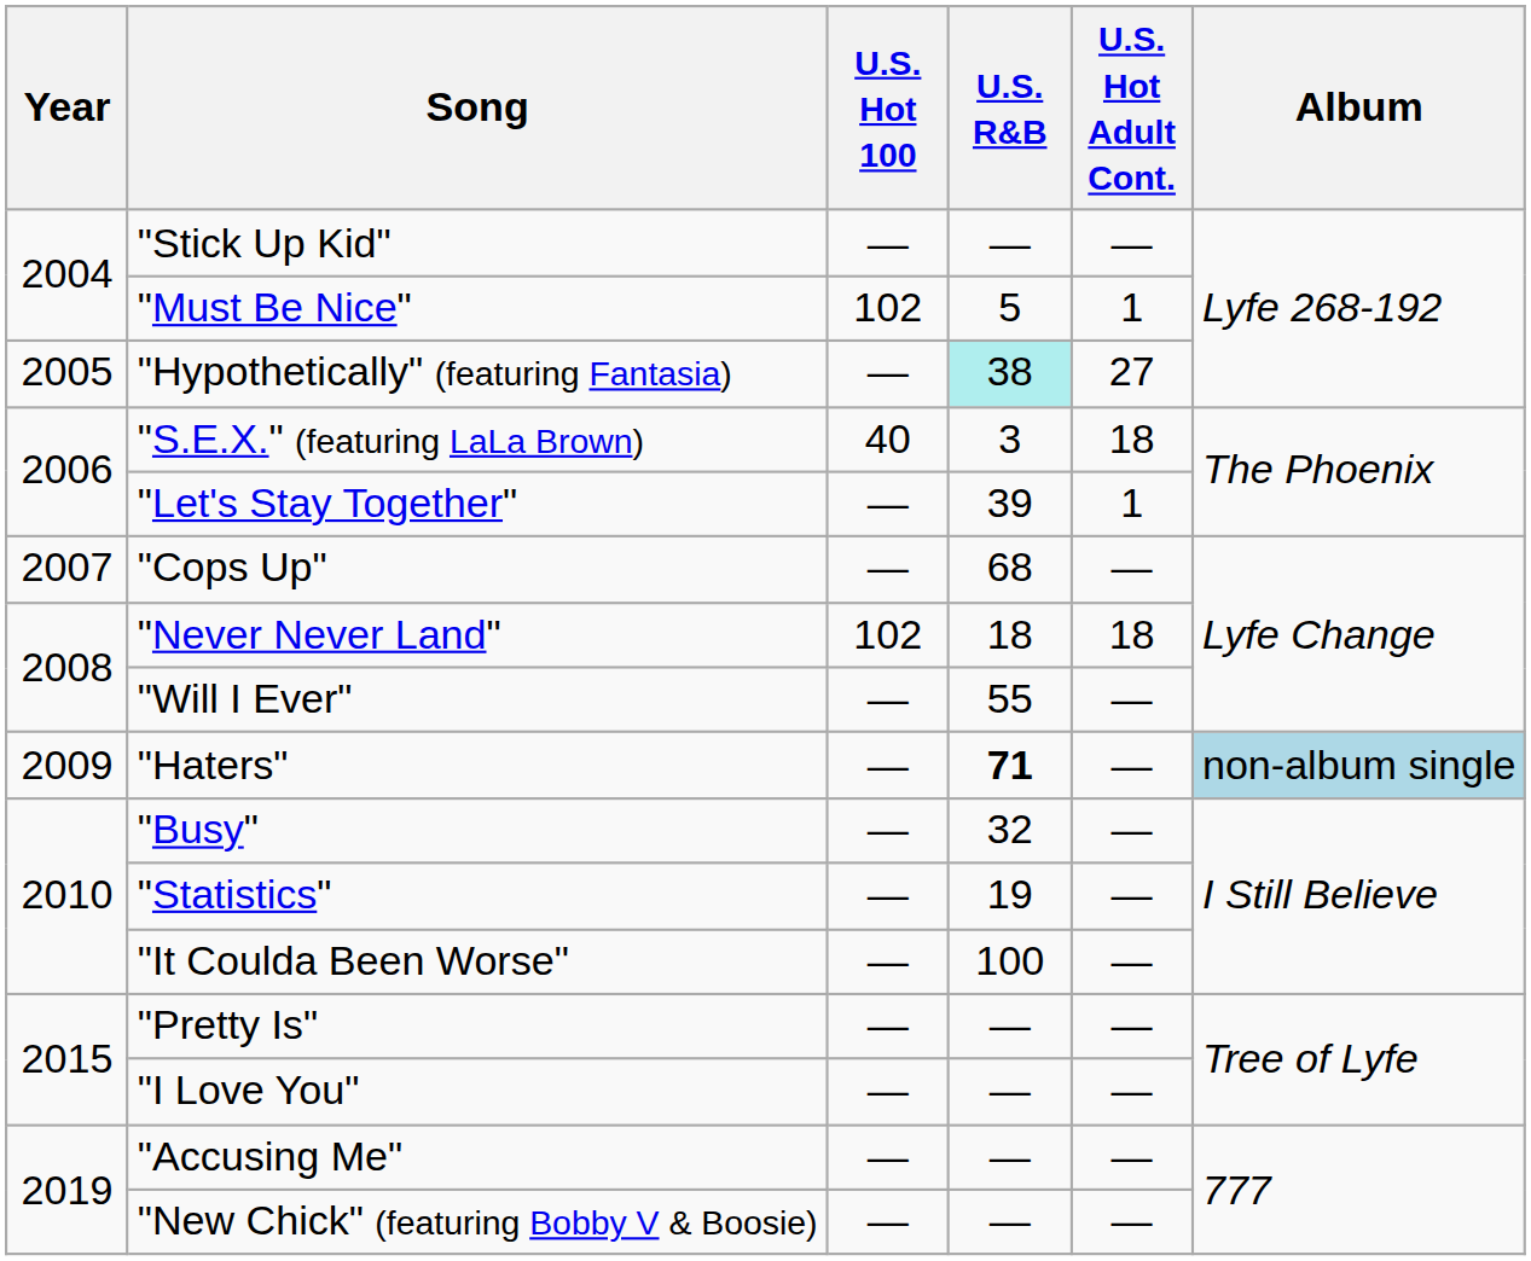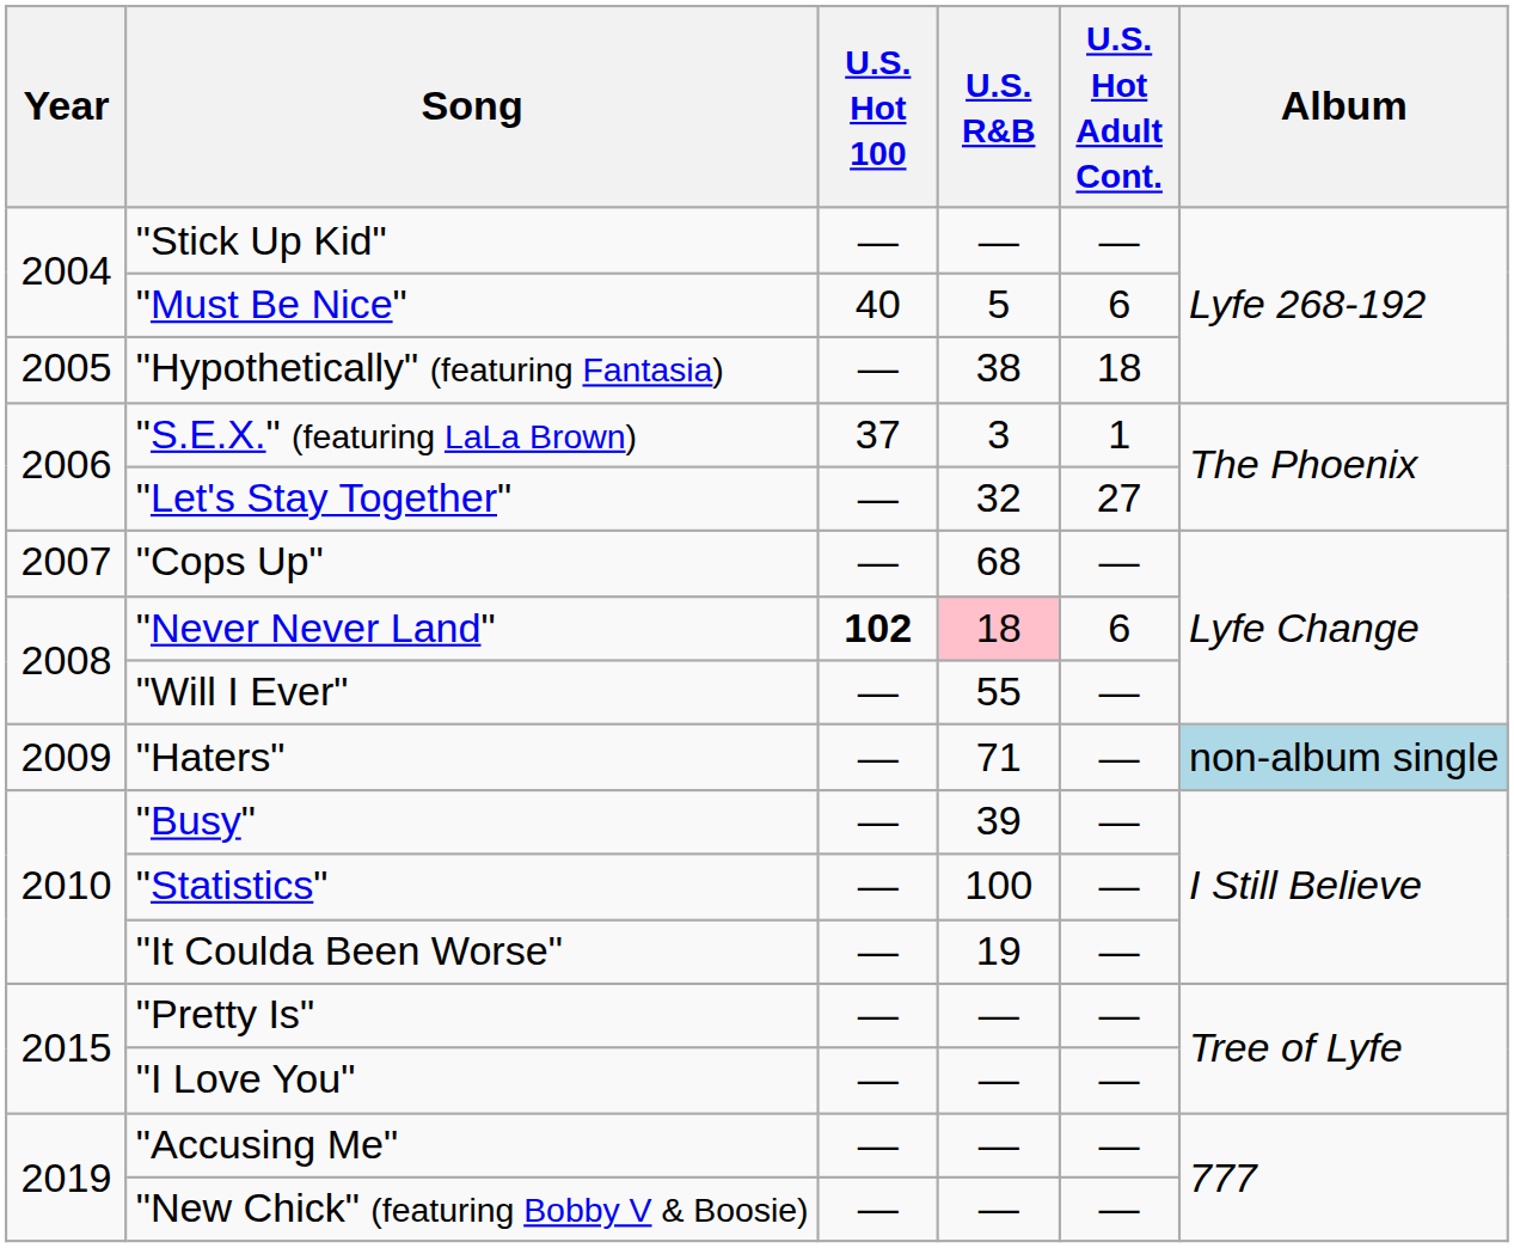 <table class="wikitable" style="text-align:center;">
 <tr>
 <th width="40">Year</th>
 <th>Song</th>
 <th style="width:40px;"><small><a href='#'>U.S. <br>Hot 100</a></small></th>
 <th style="width:40px;"><small><a href='#'>U.S. <br>R&B</a></small></th>
 <th style="width:40px;"><small><a href='#'>U.S. <br>Hot Adult Cont.</a></small></th>
 <th>Album</th>
 </tr>
 <tr>
 <td rowspan="2">2004</td>
 <td style="text-align:left;">"Stick Up Kid"</td>
 <td>—</td>
 <td>—</td>
 <td>—</td>
 <td style="text-align:left;" rowspan="3"><em>Lyfe 268-192</em></td>
 </tr>
 <tr>
 <td style="text-align:left;">"<a href='#'>Must Be Nice</a>"</td>
-<td>102</td>
+<td>40</td>
 <td>5</td>
-<td>1</td>
+<td>6</td>
 </tr>
 <tr>
 <td>2005</td>
 <td style="text-align:left;">"Hypothetically" <small>(featuring <a href='#'>Fantasia</a>)</small></td>
 <td>—</td>
-<td style="background: paleturquoise;">38</td>
-<td>27</td>
+<td>38</td>
+<td>18</td>
 </tr>
 <tr>
 <td rowspan="2">2006</td>
 <td style="text-align:left;">"<a href='#'>S.E.X.</a>" <small>(featuring <a href='#'>LaLa Brown</a>)</small></td>
-<td>40</td>
+<td>37</td>
 <td>3</td>
-<td>18</td>
+<td>1</td>
 <td style="text-align:left;" rowspan="2"><em>The Phoenix</em></td>
 </tr>
 <tr>
 <td style="text-align:left;">"<a href='#'>Let's Stay Together</a>"</td>
 <td>—</td>
-<td>39</td>
-<td>1</td>
+<td>32</td>
+<td>27</td>
 </tr>
 <tr>
 <td>2007</td>
 <td style="text-align:left;">"Cops Up"</td>
 <td>—</td>
 <td>68</td>
 <td>—</td>
 <td style="text-align:left;" rowspan="3"><em>Lyfe Change</em></td>
 </tr>
 <tr>
 <td rowspan="2">2008</td>
 <td style="text-align:left;">"<a href='#'>Never Never Land</a>"</td>
-<td>102</td>
-<td>18</td>
-<td>18</td>
+<td><strong>102</strong></td>
+<td style="background: pink;">18</td>
+<td>6</td>
 </tr>
 <tr>
 <td style="text-align:left;">"Will I Ever"</td>
 <td>—</td>
 <td>55</td>
 <td>—</td>
 </tr>
 <tr>
 <td>2009</td>
 <td style="text-align:left;">"Haters"</td>
 <td>—</td>
-<td><strong>71</strong></td>
+<td>71</td>
 <td>—</td>
 <td style="background: lightblue; text-align:left;">non-album single</td>
 </tr>
 <tr>
 <td rowspan="3">2010</td>
 <td style="text-align:left;">"<a href='#'>Busy</a>"</td>
 <td>—</td>
-<td>32</td>
+<td>39</td>
 <td>—</td>
 <td style="text-align:left;" rowspan="3"><em>I Still Believe</em></td>
 </tr>
 <tr>
 <td style="text-align:left;">"<a href='#'>Statistics</a>"</td>
 <td>—</td>
-<td>19</td>
+<td>100</td>
 <td>—</td>
 </tr>
 <tr>
 <td style="text-align:left; ">"It Coulda Been Worse"</td>
 <td>—</td>
-<td>100</td>
+<td>19</td>
 <td>—</td>
 </tr>
 <tr>
 <td rowspan="2">2015</td>
 <td style="text-align:left;">"Pretty Is"</td>
 <td>—</td>
 <td>—</td>
 <td>—</td>
 <td style="text-align:left;" rowspan="2"><em>Tree of Lyfe</em></td>
 </tr>
 <tr>
 <td style="text-align:left;">"I Love You"</td>
 <td>—</td>
 <td>—</td>
 <td>—</td>
 </tr>
 <tr>
 <td rowspan="2">2019</td>
 <td style="text-align:left;">"Accusing Me"</td>
 <td>—</td>
 <td>—</td>
 <td>—</td>
 <td style="text-align:left;"rowspan="2"><em>777</em></td>
 </tr>
 <tr>
 <td style="text-align:left;">"New Chick" <small>(featuring <a href='#'>Bobby V</a> & Boosie)</small></td>
 <td>—</td>
 <td>—</td>
 <td>—</td>
 </tr>
 </table>
